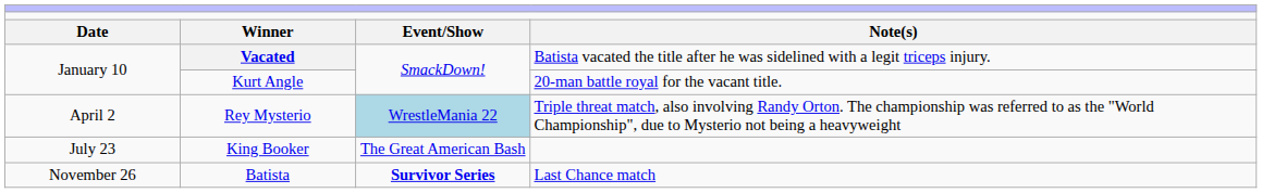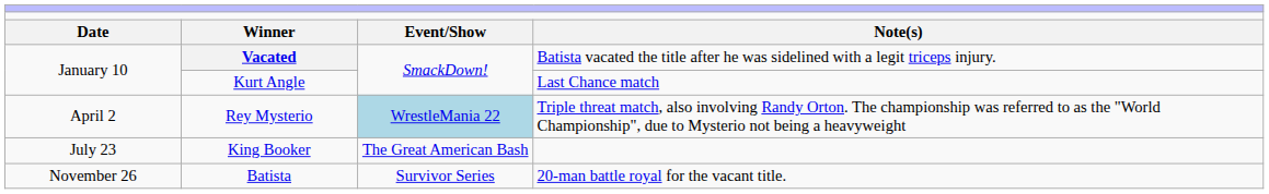 <table class="wikitable" style="text-align:center; width:100%;">
 <tr style="background:#BBF;">
 <td colspan="5"></td>
 </tr>
 <tr>
 <td colspan="5"><strong></strong></td>
 </tr>
 <tr>
 <th width=14%>Date</th>
 <th width=14%>Winner</th>
 <th width=14%>Event/Show</th>
 <th width=58%>Note(s)</th>
 </tr>
 <tr>
 <td rowspan=2>January 10<br></td>
 <th><a href='#'>Vacated</a></th>
 <td rowspan=2><em><a href='#'>SmackDown!</a></em></td>
 <td align=left><a href='#'>Batista</a> vacated the title after he was sidelined with a legit <a href='#'>triceps</a> injury.</td>
 </tr>
 <tr>
 <td><a href='#'>Kurt Angle</a></td>
-<td align=left><a href='#'>20-man battle royal</a> for the vacant title.</td>
+<td align=left><a href='#'>Last Chance match</a></td>
 </tr>
 <tr>
 <td>April 2</td>
 <td><a href='#'>Rey Mysterio</a></td>
 <td style="background: lightblue;"><a href='#'>WrestleMania 22</a></td>
 <td align=left><a href='#'>Triple threat match</a>, also involving <a href='#'>Randy Orton</a>. The championship was referred to as the "World Championship", due to Mysterio not being a heavyweight</td>
 </tr>
 <tr>
 <td>July 23</td>
 <td><a href='#'>King Booker</a></td>
 <td><a href='#'>The Great American Bash</a></td>
 <td></td>
 </tr>
 <tr>
 <td>November 26</td>
 <td><a href='#'>Batista</a></td>
-<td><strong><a href='#'>Survivor Series</a></strong></td>
-<td align=left><a href='#'>Last Chance match</a></td>
+<td><a href='#'>Survivor Series</a></td>
+<td align=left><a href='#'>20-man battle royal</a> for the vacant title.</td>
 </tr>
 </table>
